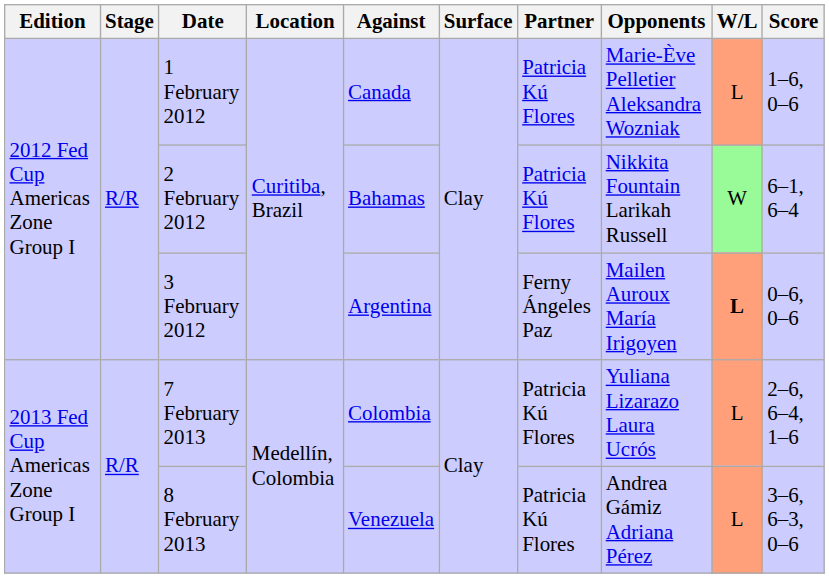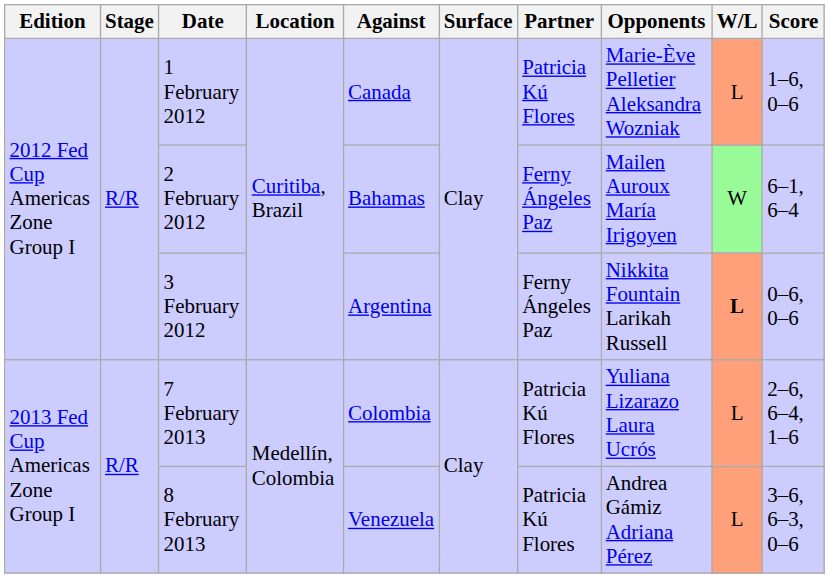 <table class=wikitable style=font-size:97%>
 <tr>
 <th>Edition</th>
 <th>Stage</th>
 <th>Date</th>
 <th>Location</th>
 <th>Against</th>
 <th>Surface</th>
 <th>Partner</th>
 <th>Opponents</th>
 <th>W/L</th>
 <th>Score</th>
 </tr>
 <tr style="background:#ccf;">
 <td rowspan="3"><a href='#'>2012 Fed Cup</a> <br> Americas Zone Group I</td>
 <td rowspan="3"><a href='#'>R/R</a></td>
 <td>1 February 2012</td>
 <td rowspan="3"><a href='#'>Curitiba</a>, Brazil</td>
 <td> <a href='#'>Canada</a></td>
 <td rowspan="3">Clay</td>
 <td> <a href='#'>Patricia Kú Flores</a></td>
 <td> <a href='#'>Marie-Ève Pelletier</a> <br>  <a href='#'>Aleksandra Wozniak</a></td>
 <td style="text-align:center; background:#ffa07a;">L</td>
 <td>1–6, 0–6</td>
 </tr>
 <tr style="background:#ccf;">
 <td>2 February 2012</td>
 <td> <a href='#'>Bahamas</a></td>
-<td> <a href='#'>Patricia Kú Flores</a></td>
-<td> <a href='#'>Nikkita Fountain</a> <br>  Larikah Russell</td>
+<td> <a href='#'>Ferny Ángeles Paz</a></td>
+<td> <a href='#'>Mailen Auroux</a> <br>  <a href='#'>María Irigoyen</a></td>
 <td style="text-align:center; background:#98fb98;">W</td>
 <td>6–1, 6–4</td>
 </tr>
 <tr style="background:#ccf;">
 <td>3 February 2012</td>
 <td> <a href='#'>Argentina</a></td>
 <td> Ferny Ángeles Paz</td>
-<td> <a href='#'>Mailen Auroux</a> <br>  <a href='#'>María Irigoyen</a></td>
+<td> <a href='#'>Nikkita Fountain</a> <br>  Larikah Russell</td>
 <td style="text-align:center; background:#ffa07a;"><strong>L</strong></td>
 <td>0–6, 0–6</td>
 </tr>
 <tr style="background:#ccf;">
 <td rowspan="2"><a href='#'>2013 Fed Cup</a> <br> Americas Zone Group I</td>
 <td rowspan="2"><a href='#'>R/R</a></td>
 <td>7 February 2013</td>
 <td rowspan="2">Medellín, Colombia</td>
 <td> <a href='#'>Colombia</a></td>
 <td rowspan="2">Clay</td>
 <td> Patricia Kú Flores</td>
 <td> <a href='#'>Yuliana Lizarazo</a> <br>  <a href='#'>Laura Ucrós</a></td>
 <td style="text-align:center; background:#ffa07a;">L</td>
 <td>2–6, 6–4, 1–6</td>
 </tr>
 <tr style="background:#ccf;">
 <td>8 February 2013</td>
 <td> <a href='#'>Venezuela</a></td>
 <td> Patricia Kú Flores</td>
 <td> Andrea Gámiz <br>  <a href='#'>Adriana Pérez</a></td>
 <td style="text-align:center; background:#ffa07a;">L</td>
 <td>3–6, 6–3, 0–6</td>
 </tr>
 </table>
